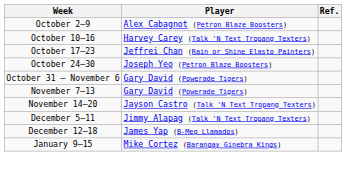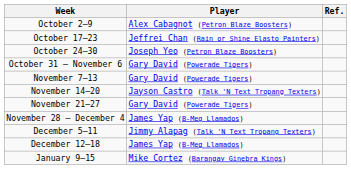 <table class="wikitable" border="1">
 <tr>
 <th>Week</th>
 <th>Player</th>
 <th>Ref.</th>
 </tr>
 <tr>
 <td align=center>October 2–9</td>
 <td><a href='#'>Alex Cabagnot</a> <small>(<a href='#'>Petron Blaze Boosters</a>)</small></td>
-<td align=center></td>
-</tr>
-<tr>
-<td align=center>October 10–16</td>
-<td><a href='#'>Harvey Carey</a> <small>(<a href='#'>Talk 'N Text Tropang Texters</a>)</small></td>
 <td align=center></td>
 </tr>
 <tr>
 <td align=center>October 17–23</td>
 <td><a href='#'>Jeffrei Chan</a> <small>(<a href='#'>Rain or Shine Elasto Painters</a>)</small></td>
 <td align=center></td>
 </tr>
 <tr>
 <td align=center>October 24–30</td>
 <td><a href='#'>Joseph Yeo</a> <small>(<a href='#'>Petron Blaze Boosters</a>)</small></td>
 <td align=center></td>
 </tr>
 <tr>
 <td align=center>October 31 – November 6</td>
 <td><a href='#'>Gary David</a> <small>(<a href='#'>Powerade Tigers</a>)</small></td>
 <td align=center></td>
 </tr>
 <tr>
 <td align=center>November 7–13</td>
 <td><a href='#'>Gary David</a> <small>(<a href='#'>Powerade Tigers</a>)</small></td>
 <td align=center></td>
 </tr>
 <tr>
 <td align=center>November 14–20</td>
 <td><a href='#'>Jayson Castro</a> <small>(<a href='#'>Talk 'N Text Tropang Texters</a>)</small></td>
 <td align=center></td>
 </tr>
 <tr>
+<td align=center>November 21–27</td>
+<td><a href='#'>Gary David</a> <small>(<a href='#'>Powerade Tigers</a>)</small></td>
+<td align=center></td>
+</tr>
+<tr>
+<td align=center>November 28 – December 4</td>
+<td><a href='#'>James Yap</a> <small>(<a href='#'>B-Meg Llamados</a>)</small></td>
+<td align=center></td>
+</tr>
+<tr>
 <td align=center>December 5–11</td>
 <td><a href='#'>Jimmy Alapag</a> <small>(<a href='#'>Talk 'N Text Tropang Texters</a>)</small></td>
 <td align=center></td>
 </tr>
 <tr>
 <td align=center>December 12–18</td>
 <td><a href='#'>James Yap</a> <small>(<a href='#'>B-Meg Llamados</a>)</small></td>
 <td align=center></td>
 </tr>
 <tr>
 <td align=center>January 9–15</td>
 <td><a href='#'>Mike Cortez</a> <small>(<a href='#'>Barangay Ginebra Kings</a>)</small></td>
 <td align=center></td>
 </tr>
 </table>
